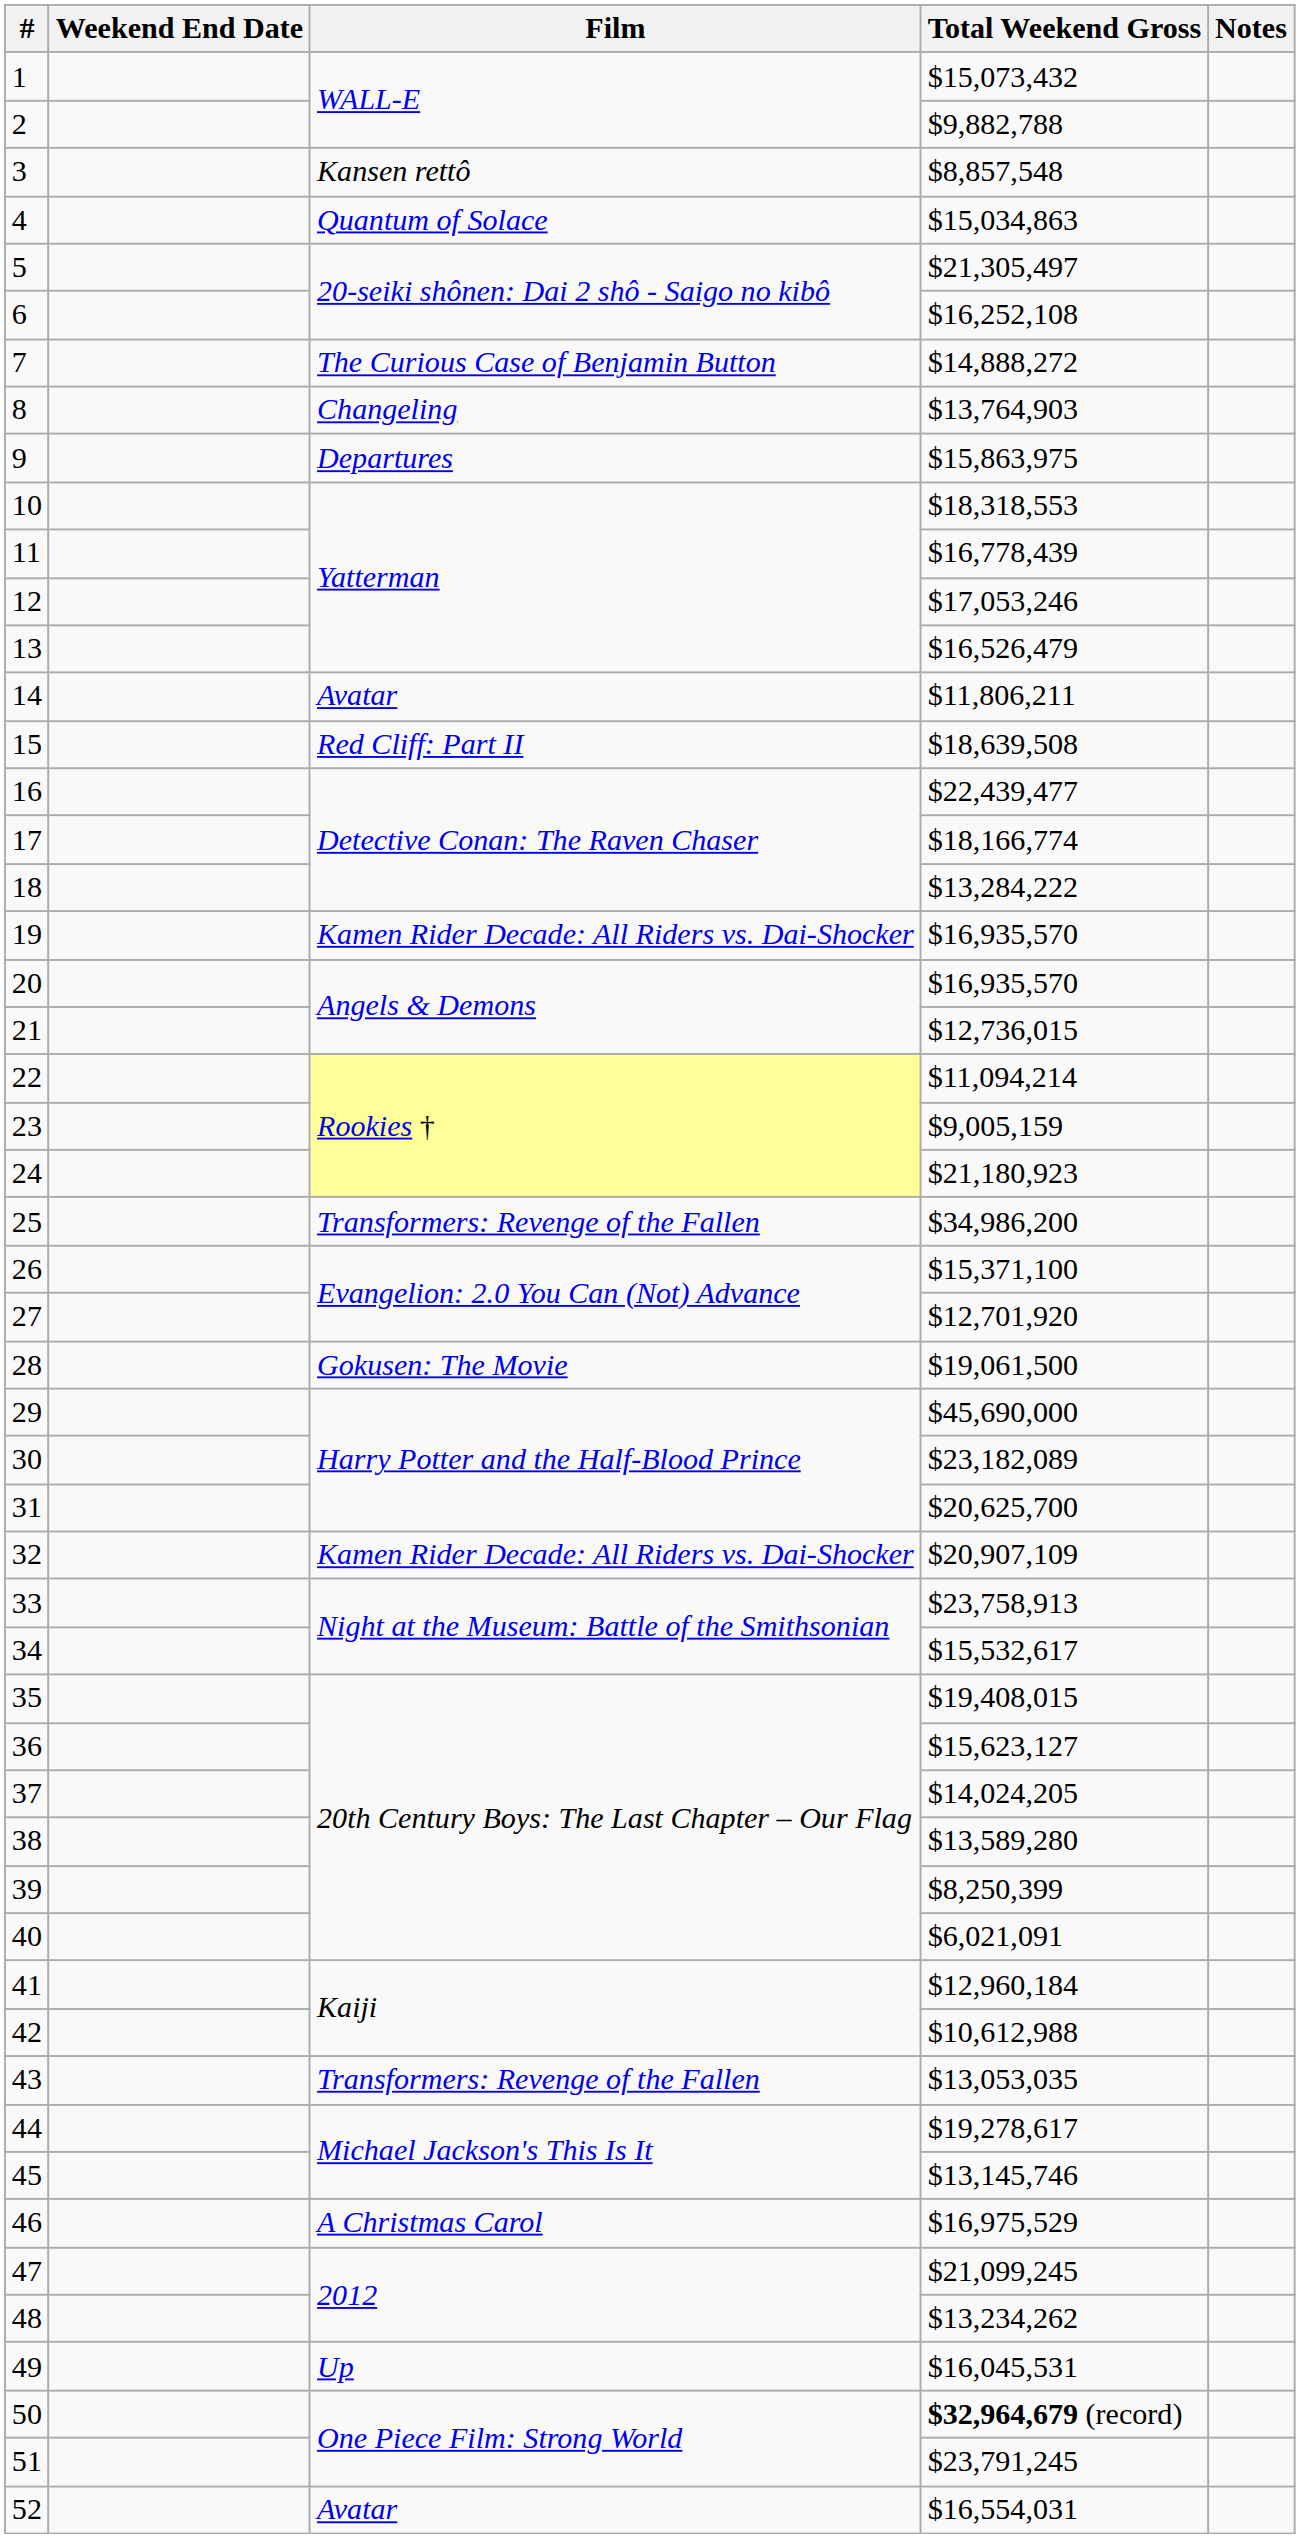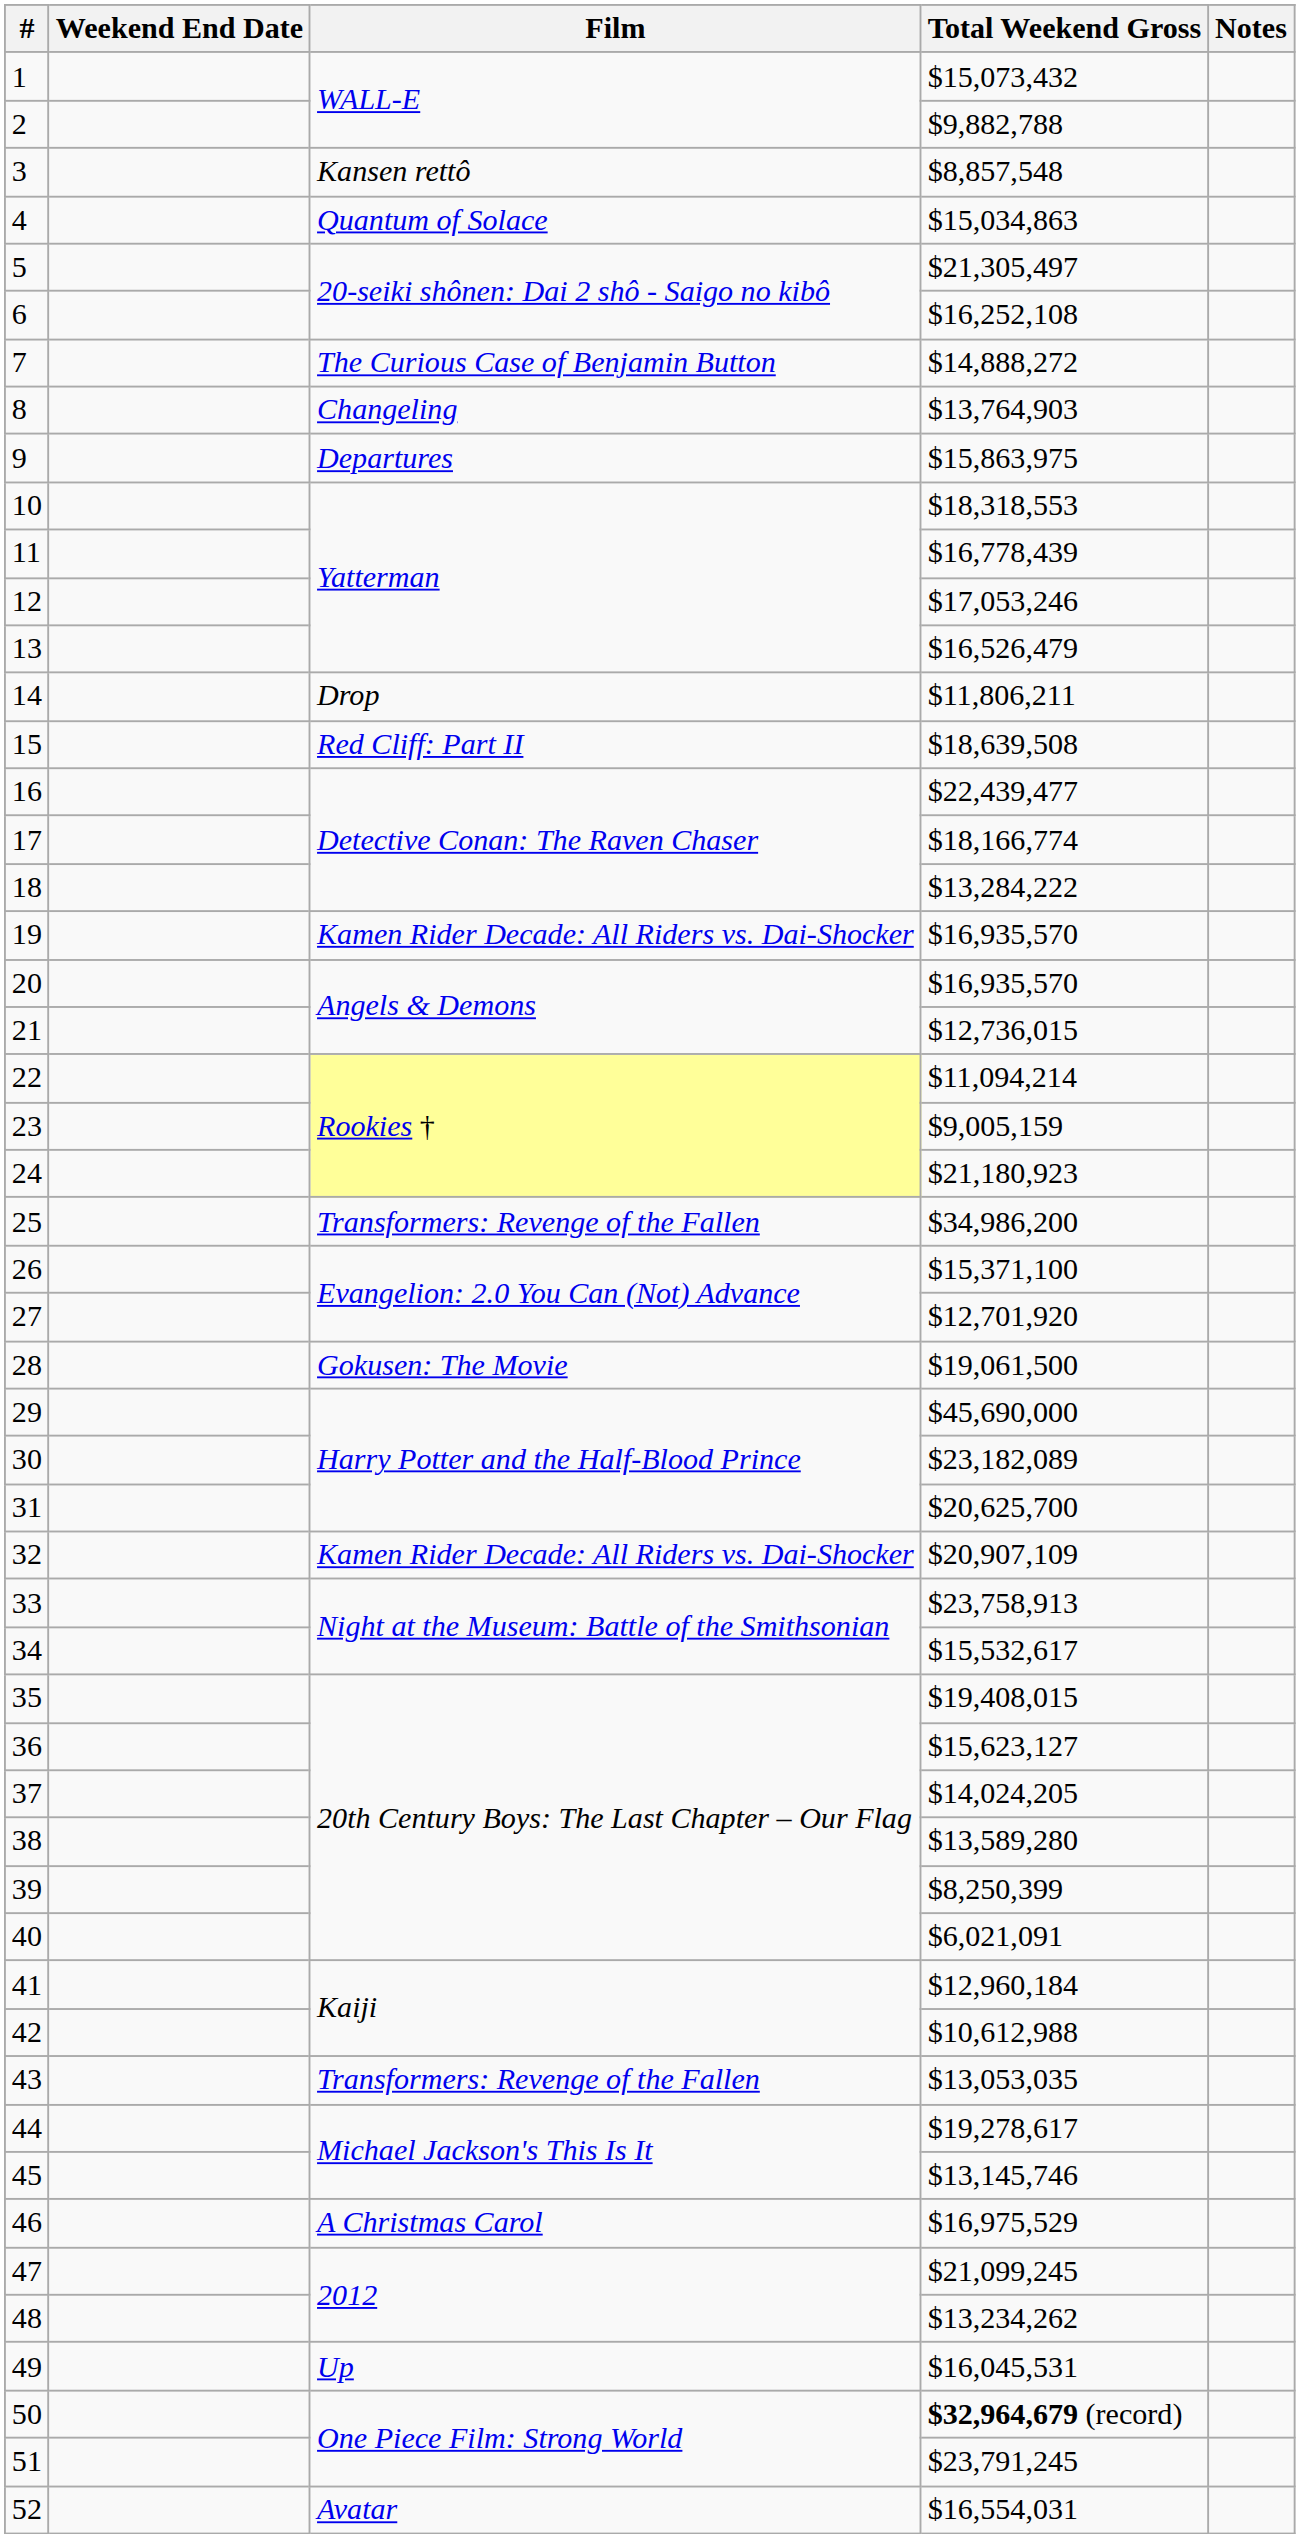 <table class="wikitable sortable">
 <tr>
 <th abbr="Week">#</th>
 <th abbr="Date">Weekend End Date</th>
 <th>Film</th>
 <th abbr="Gross">Total Weekend Gross</th>
 <th>Notes</th>
 </tr>
 <tr>
 <td>1</td>
 <td></td>
 <td rowspan="2"><em><a href='#'>WALL-E</a></em></td>
 <td>$15,073,432</td>
 <td></td>
 </tr>
 <tr>
 <td>2</td>
 <td></td>
 <td>$9,882,788</td>
 <td></td>
 </tr>
 <tr>
 <td>3</td>
 <td></td>
 <td><em>Kansen rettô</em></td>
 <td>$8,857,548</td>
 <td></td>
 </tr>
 <tr>
 <td>4</td>
 <td></td>
 <td><em><a href='#'>Quantum of Solace</a></em></td>
 <td>$15,034,863</td>
 <td></td>
 </tr>
 <tr>
 <td>5</td>
 <td></td>
 <td rowspan="2"><em><a href='#'>20-seiki shônen: Dai 2 shô - Saigo no kibô</a></em></td>
 <td>$21,305,497</td>
 <td></td>
 </tr>
 <tr>
 <td>6</td>
 <td></td>
 <td>$16,252,108</td>
 <td></td>
 </tr>
 <tr>
 <td>7</td>
 <td></td>
 <td><em><a href='#'>The Curious Case of Benjamin Button</a></em></td>
 <td>$14,888,272</td>
 <td></td>
 </tr>
 <tr>
 <td>8</td>
 <td></td>
 <td><em><a href='#'>Changeling</a></em></td>
 <td>$13,764,903</td>
 <td></td>
 </tr>
 <tr>
 <td>9</td>
 <td></td>
 <td><em><a href='#'>Departures</a></em></td>
 <td>$15,863,975</td>
 <td></td>
 </tr>
 <tr>
 <td>10</td>
 <td></td>
 <td rowspan="4"><em><a href='#'>Yatterman</a></em></td>
 <td>$18,318,553</td>
 <td></td>
 </tr>
 <tr>
 <td>11</td>
 <td></td>
 <td>$16,778,439</td>
 <td></td>
 </tr>
 <tr>
 <td>12</td>
 <td></td>
 <td>$17,053,246</td>
 <td></td>
 </tr>
 <tr>
 <td>13</td>
 <td></td>
 <td>$16,526,479</td>
 <td></td>
 </tr>
 <tr>
 <td>14</td>
 <td></td>
-<td><em><a href='#'>Avatar</a></em></td>
+<td><em>Drop</em></td>
 <td>$11,806,211</td>
 <td></td>
 </tr>
 <tr>
 <td>15</td>
 <td></td>
 <td><em><a href='#'>Red Cliff: Part II</a></em></td>
 <td>$18,639,508</td>
 <td></td>
 </tr>
 <tr>
 <td>16</td>
 <td></td>
 <td rowspan="3"><em><a href='#'>Detective Conan: The Raven Chaser</a></em></td>
 <td>$22,439,477</td>
 <td></td>
 </tr>
 <tr>
 <td>17</td>
 <td></td>
 <td>$18,166,774</td>
 <td></td>
 </tr>
 <tr>
 <td>18</td>
 <td></td>
 <td>$13,284,222</td>
 <td></td>
 </tr>
 <tr>
 <td>19</td>
 <td></td>
 <td><em><a href='#'>Kamen Rider Decade: All Riders vs. Dai-Shocker</a></em></td>
 <td>$16,935,570</td>
 <td></td>
 </tr>
 <tr>
 <td>20</td>
 <td></td>
 <td rowspan="2"><em><a href='#'>Angels & Demons</a></em></td>
 <td>$16,935,570</td>
 <td></td>
 </tr>
 <tr>
 <td>21</td>
 <td></td>
 <td>$12,736,015</td>
 <td></td>
 </tr>
 <tr>
 <td>22</td>
 <td></td>
 <td rowspan="3" style="background-color:#FFFF99"><em><a href='#'>Rookies</a></em> †</td>
 <td>$11,094,214</td>
 <td></td>
 </tr>
 <tr>
 <td>23</td>
 <td></td>
 <td>$9,005,159</td>
 <td></td>
 </tr>
 <tr>
 <td>24</td>
 <td></td>
 <td>$21,180,923</td>
 <td></td>
 </tr>
 <tr>
 <td>25</td>
 <td></td>
 <td><em><a href='#'>Transformers: Revenge of the Fallen</a></em></td>
 <td>$34,986,200</td>
 <td></td>
 </tr>
 <tr>
 <td>26</td>
 <td></td>
 <td rowspan="2"><em><a href='#'>Evangelion: 2.0 You Can (Not) Advance</a></em></td>
 <td>$15,371,100</td>
 <td></td>
 </tr>
 <tr>
 <td>27</td>
 <td></td>
 <td>$12,701,920</td>
 <td></td>
 </tr>
 <tr>
 <td>28</td>
 <td></td>
 <td><em><a href='#'>Gokusen: The Movie</a></em></td>
 <td>$19,061,500</td>
 <td></td>
 </tr>
 <tr>
 <td>29</td>
 <td></td>
 <td rowspan="3"><em><a href='#'>Harry Potter and the Half-Blood Prince</a></em></td>
 <td>$45,690,000</td>
 <td></td>
 </tr>
 <tr>
 <td>30</td>
 <td></td>
 <td>$23,182,089</td>
 <td></td>
 </tr>
 <tr>
 <td>31</td>
 <td></td>
 <td>$20,625,700</td>
 <td></td>
 </tr>
 <tr>
 <td>32</td>
 <td></td>
 <td><em><a href='#'>Kamen Rider Decade: All Riders vs. Dai-Shocker</a></em></td>
 <td>$20,907,109</td>
 <td></td>
 </tr>
 <tr>
 <td>33</td>
 <td></td>
 <td rowspan="2"><em><a href='#'>Night at the Museum: Battle of the Smithsonian</a></em></td>
 <td>$23,758,913</td>
 <td></td>
 </tr>
 <tr>
 <td>34</td>
 <td></td>
 <td>$15,532,617</td>
 <td></td>
 </tr>
 <tr>
 <td>35</td>
 <td></td>
 <td rowspan="6"><em>20th Century Boys: The Last Chapter – Our Flag</em></td>
 <td>$19,408,015</td>
 <td></td>
 </tr>
 <tr>
 <td>36</td>
 <td></td>
 <td>$15,623,127</td>
 <td></td>
 </tr>
 <tr>
 <td>37</td>
 <td></td>
 <td>$14,024,205</td>
 <td></td>
 </tr>
 <tr>
 <td>38</td>
 <td></td>
 <td>$13,589,280</td>
 <td></td>
 </tr>
 <tr>
 <td>39</td>
 <td></td>
 <td>$8,250,399</td>
 <td></td>
 </tr>
 <tr>
 <td>40</td>
 <td></td>
 <td>$6,021,091</td>
 <td></td>
 </tr>
 <tr>
 <td>41</td>
 <td></td>
 <td rowspan="2"><em>Kaiji</em></td>
 <td>$12,960,184</td>
 <td></td>
 </tr>
 <tr>
 <td>42</td>
 <td></td>
 <td>$10,612,988</td>
 <td></td>
 </tr>
 <tr>
 <td>43</td>
 <td></td>
 <td><em><a href='#'>Transformers: Revenge of the Fallen</a></em></td>
 <td>$13,053,035</td>
 <td></td>
 </tr>
 <tr>
 <td>44</td>
 <td></td>
 <td rowspan="2"><em><a href='#'>Michael Jackson's This Is It</a></em></td>
 <td>$19,278,617</td>
 <td></td>
 </tr>
 <tr>
 <td>45</td>
 <td></td>
 <td>$13,145,746</td>
 <td></td>
 </tr>
 <tr>
 <td>46</td>
 <td></td>
 <td><em><a href='#'>A Christmas Carol</a></em></td>
 <td>$16,975,529</td>
 <td></td>
 </tr>
 <tr>
 <td>47</td>
 <td></td>
 <td rowspan="2"><em><a href='#'>2012</a></em></td>
 <td>$21,099,245</td>
 <td></td>
 </tr>
 <tr>
 <td>48</td>
 <td></td>
 <td>$13,234,262</td>
 <td></td>
 </tr>
 <tr>
 <td>49</td>
 <td></td>
 <td><em><a href='#'>Up</a></em></td>
 <td>$16,045,531</td>
 <td></td>
 </tr>
 <tr>
 <td>50</td>
 <td></td>
 <td rowspan="2"><em><a href='#'>One Piece Film: Strong World</a></em></td>
 <td><strong>$32,964,679</strong> (record)</td>
 <td></td>
 </tr>
 <tr>
 <td>51</td>
 <td></td>
 <td>$23,791,245</td>
 <td></td>
 </tr>
 <tr>
 <td>52</td>
 <td></td>
 <td><em><a href='#'>Avatar</a></em></td>
 <td>$16,554,031</td>
 <td></td>
 </tr>
 </table>
